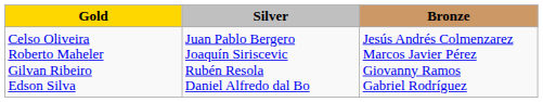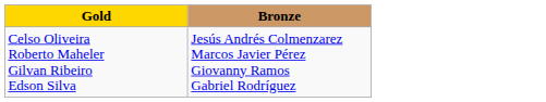 <table class="wikitable" style="text-align:left">
 <tr align="center">
 <td width=200 bgcolor=gold><strong>Gold</strong></td>
-<td width=200 bgcolor=silver><strong>Silver</strong></td>
 <td width=200 bgcolor=CC9966><strong>Bronze</strong></td>
 </tr>
 <tr>
 <td><a href='#'>Celso Oliveira</a><br><a href='#'>Roberto Maheler</a><br><a href='#'>Gilvan Ribeiro</a><br><a href='#'>Edson Silva</a><br><em></em></td>
-<td><a href='#'>Juan Pablo Bergero</a><br><a href='#'>Joaquín Siriscevic</a><br><a href='#'>Rubén Resola</a><br><a href='#'>Daniel Alfredo dal Bo</a><br><em></em></td>
 <td><a href='#'>Jesús Andrés Colmenzarez</a><br><a href='#'>Marcos Javier Pérez</a><br><a href='#'>Giovanny Ramos</a><br><a href='#'>Gabriel Rodríguez</a><br><em></em></td>
 </tr>
 </table>
